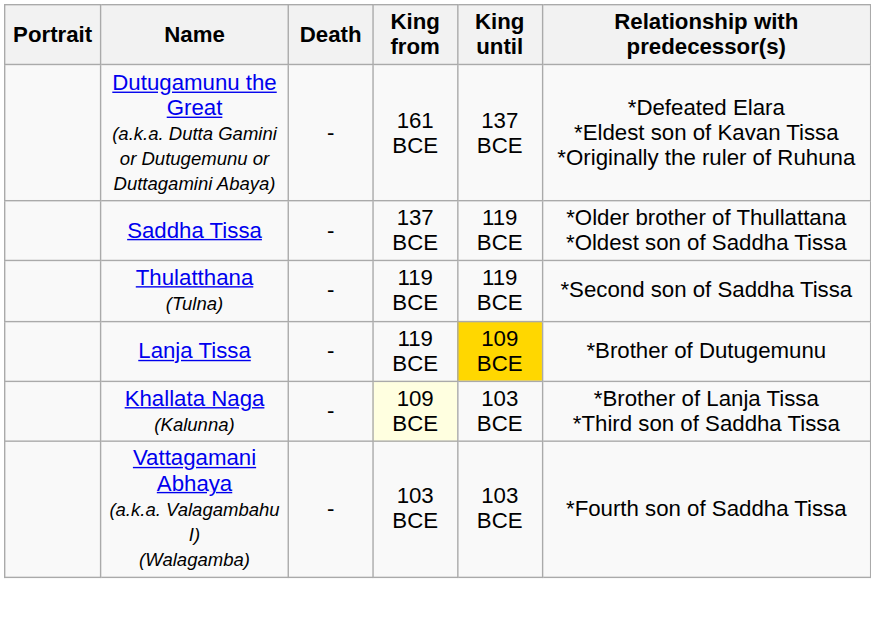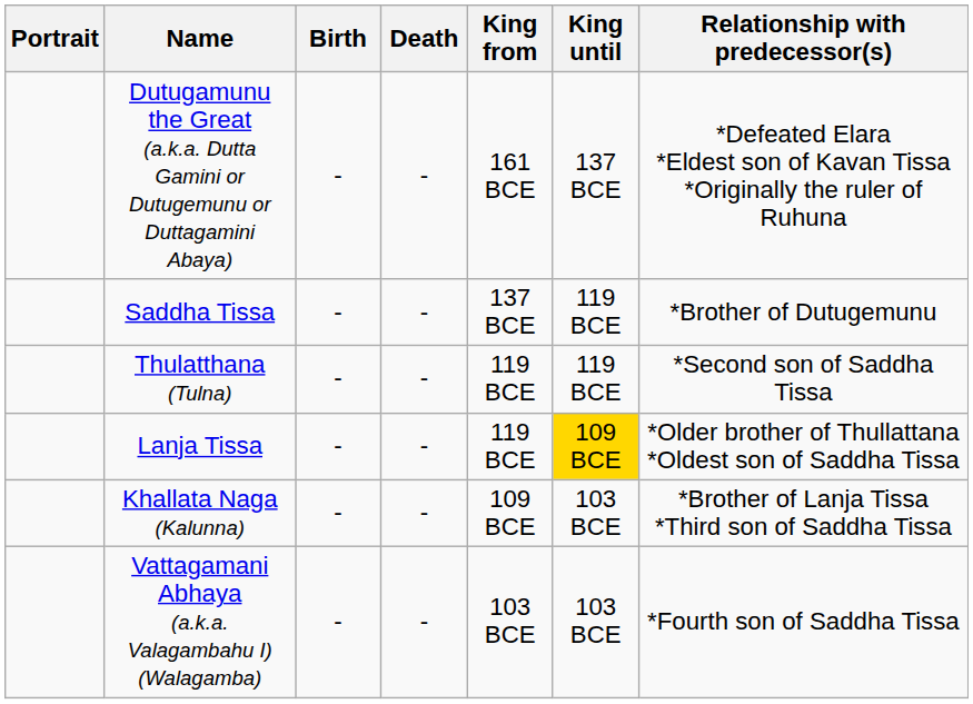 <table width=100% class="wikitable">
 <tr>
 <th width=9%>Portrait</th>
 <th width=20%>Name</th>
+<th width=9%>Birth</th>
 <th width=9%>Death</th>
 <th width=9%>King from</th>
 <th width=9%>King until</th>
 <th width=35%>Relationship with predecessor(s)</th>
 </tr>
 <tr>
 <td align="center"></td>
 <td align="center"><a href='#'>Dutugamunu the Great</a> <br><small><em>(a.k.a. Dutta Gamini or Dutugemunu or Duttagamini Abaya)</em> </small></td>
 <td align="center">-</td>
+<td align="center">-</td>
 <td align="center">161 BCE</td>
 <td align="center">137 BCE</td>
 <td align="center">*Defeated Elara<br>*Eldest son of Kavan Tissa<br>*Originally the ruler of Ruhuna</td>
 </tr>
 <tr>
 <td align="center"></td>
 <td align="center"><a href='#'>Saddha Tissa</a></td>
 <td align="center">-</td>
+<td align="center">-</td>
 <td align="center">137 BCE</td>
 <td align="center">119 BCE</td>
-<td align="center">*Older brother of Thullattana<br>*Oldest son of Saddha Tissa</td>
+<td align="center">*Brother of Dutugemunu</td>
 </tr>
 <tr>
 <td align="center"></td>
 <td align="center"><a href='#'>Thulatthana</a><br><small><em>(Tulna)</em> </small></td>
+<td align="center">-</td>
 <td align="center">-</td>
 <td align="center">119 BCE</td>
 <td align="center">119 BCE</td>
 <td align="center">*Second son of Saddha Tissa</td>
 </tr>
 <tr>
 <td align="center"></td>
 <td align="center"><a href='#'>Lanja Tissa</a></td>
 <td align="center">-</td>
+<td align="center">-</td>
 <td align="center">119 BCE</td>
 <td align="center" style="background: gold;">109 BCE</td>
-<td align="center">*Brother of Dutugemunu</td>
+<td align="center">*Older brother of Thullattana<br>*Oldest son of Saddha Tissa</td>
 </tr>
 <tr>
 <td align="center"></td>
 <td align="center"><a href='#'>Khallata Naga</a><br><small><em>(Kalunna)</em> </small></td>
 <td align="center">-</td>
-<td align="center" style="background: lightyellow;">109 BCE</td>
+<td align="center">-</td>
+<td align="center">109 BCE</td>
 <td align="center">103 BCE</td>
 <td align="center">*Brother of Lanja Tissa<br>*Third son of Saddha Tissa</td>
 </tr>
 <tr>
 <td align="center"></td>
 <td align="center"><a href='#'>Vattagamani Abhaya</a><br><small><em>(a.k.a. Valagambahu I)</em><br><em>(Walagamba)</em></small></td>
 <td align="center">-</td>
+<td align="center">-</td>
 <td align="center">103 BCE</td>
 <td align="center">103 BCE</td>
 <td align="center">*Fourth son of Saddha Tissa</td>
 </tr>
 </table>
